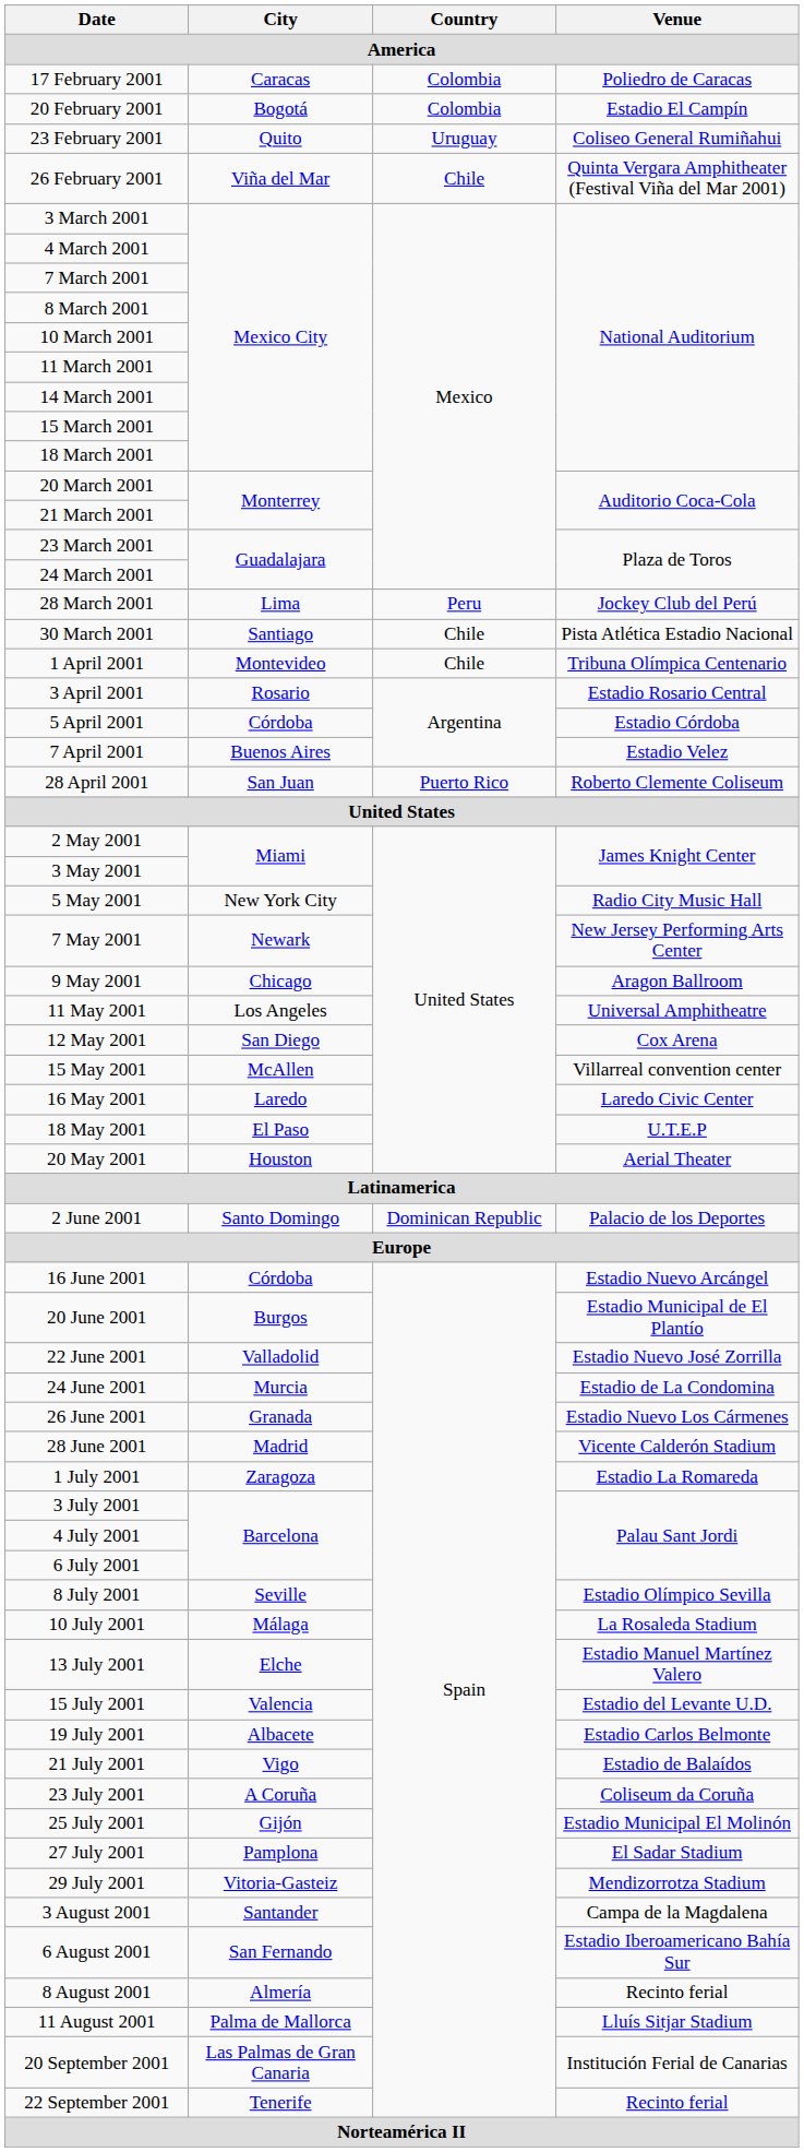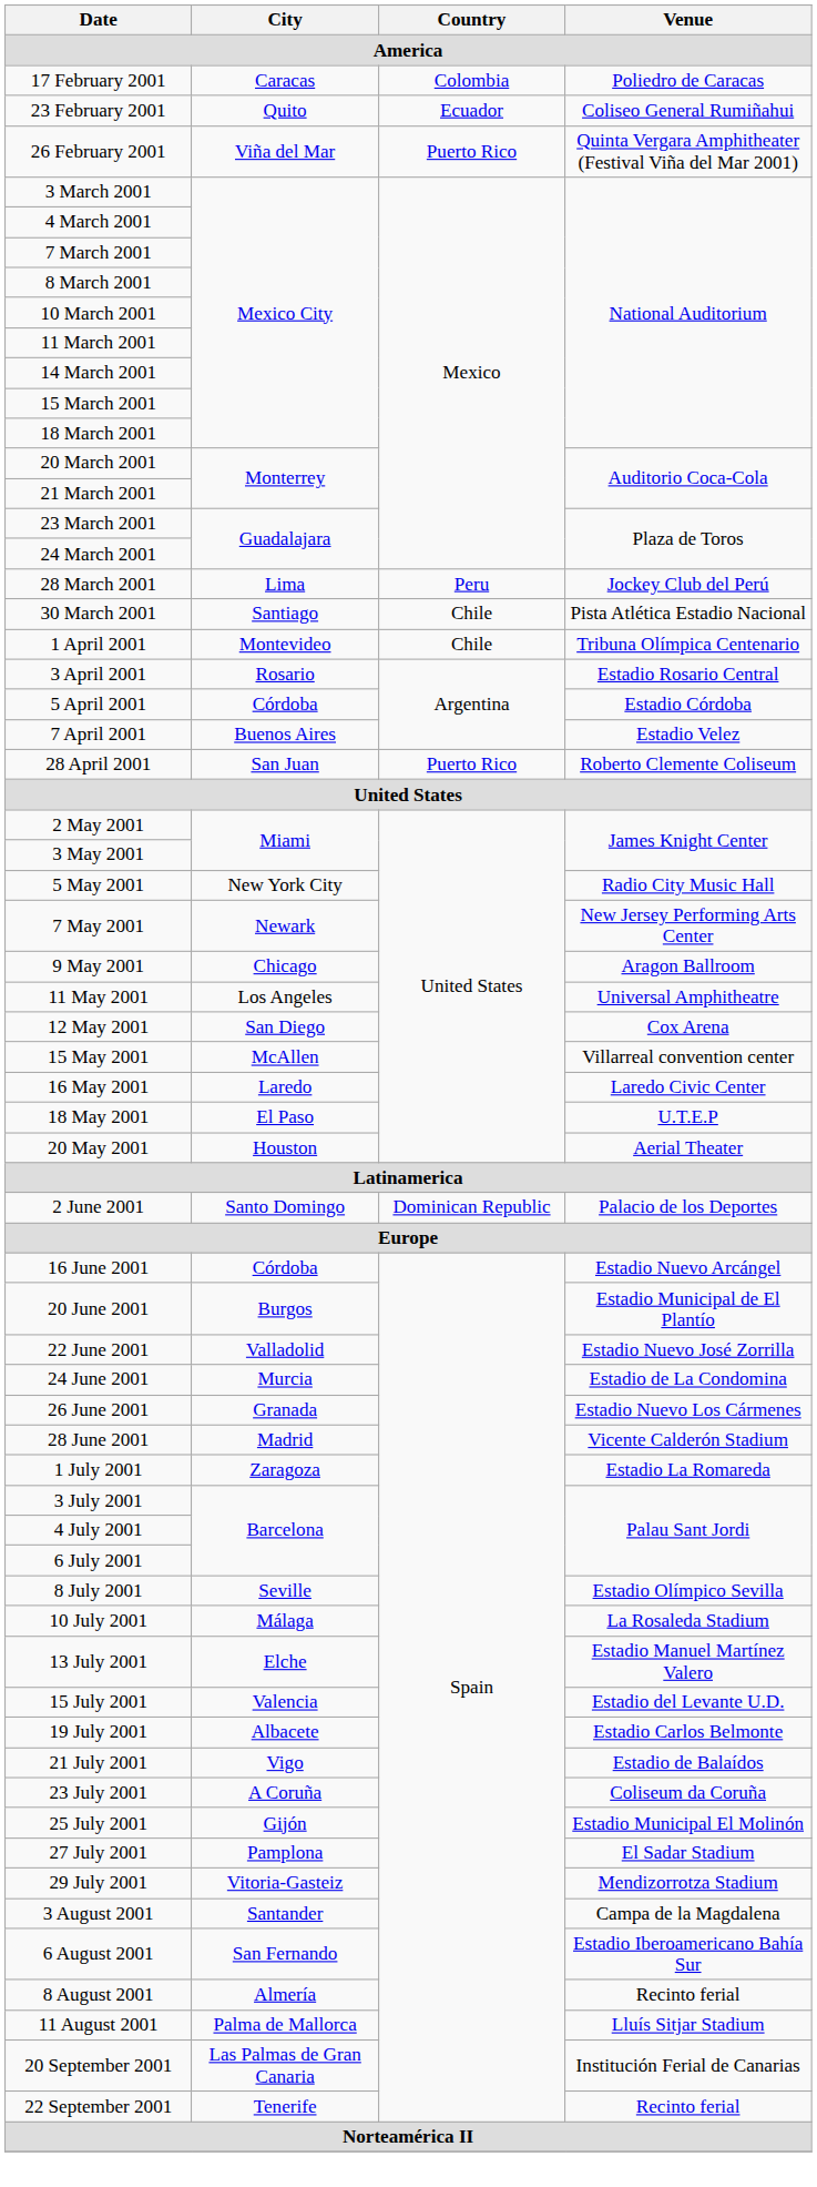 <table class="wikitable" style="text-align:center;">
 <tr>
 <th width="150">Date</th>
 <th width="150">City</th>
 <th width="150">Country</th>
 <th width="200">Venue</th>
 </tr>
 <tr bgcolor="#DDDDDD">
 <td colspan=4><strong>America</strong></td>
 </tr>
 <tr>
 <td>17 February 2001</td>
 <td><a href='#'>Caracas</a></td>
 <td><a href='#'>Colombia</a></td>
 <td><a href='#'>Poliedro de Caracas</a></td>
 </tr>
 <tr>
-<td>20 February 2001</td>
-<td><a href='#'>Bogotá</a></td>
-<td><a href='#'>Colombia</a></td>
-<td><a href='#'>Estadio El Campín</a></td>
-</tr>
-<tr>
 <td>23 February 2001</td>
 <td><a href='#'>Quito</a></td>
-<td><a href='#'>Uruguay</a></td>
+<td><a href='#'>Ecuador</a></td>
 <td><a href='#'>Coliseo General Rumiñahui</a></td>
 </tr>
 <tr>
 <td>26 February 2001</td>
 <td><a href='#'>Viña del Mar</a></td>
-<td><a href='#'>Chile</a></td>
+<td><a href='#'>Puerto Rico</a></td>
 <td><a href='#'>Quinta Vergara Amphitheater</a> (Festival Viña del Mar 2001)</td>
 </tr>
 <tr>
 <td>3 March 2001</td>
 <td rowspan="9"><a href='#'>Mexico City</a></td>
 <td rowspan="13">Mexico</td>
 <td rowspan="9"><a href='#'>National Auditorium</a></td>
 </tr>
 <tr>
 <td>4 March 2001</td>
 </tr>
 <tr>
 <td>7 March 2001</td>
 </tr>
 <tr>
 <td>8 March 2001</td>
 </tr>
 <tr>
 <td>10 March 2001</td>
 </tr>
 <tr>
 <td>11 March 2001</td>
 </tr>
 <tr>
 <td>14 March 2001</td>
 </tr>
 <tr>
 <td>15 March 2001</td>
 </tr>
 <tr>
 <td>18 March 2001</td>
 </tr>
 <tr>
 <td>20 March 2001</td>
 <td rowspan="2"><a href='#'>Monterrey</a></td>
 <td rowspan="2"><a href='#'>Auditorio Coca-Cola</a></td>
 </tr>
 <tr>
 <td>21 March 2001</td>
 </tr>
 <tr>
 <td>23 March 2001</td>
 <td rowspan="2"><a href='#'>Guadalajara</a></td>
 <td rowspan="2">Plaza de Toros</td>
 </tr>
 <tr>
 <td>24 March 2001</td>
 </tr>
 <tr>
 <td>28 March 2001</td>
 <td><a href='#'>Lima</a></td>
 <td><a href='#'>Peru</a></td>
 <td><a href='#'>Jockey Club del Perú</a></td>
 </tr>
 <tr>
 <td>30 March 2001</td>
 <td><a href='#'>Santiago</a></td>
 <td>Chile</td>
 <td>Pista Atlética Estadio Nacional</td>
 </tr>
 <tr>
 <td>1 April 2001</td>
 <td><a href='#'>Montevideo</a></td>
 <td>Chile</td>
 <td><a href='#'>Tribuna Olímpica Centenario</a></td>
 </tr>
 <tr>
 <td>3 April 2001</td>
 <td><a href='#'>Rosario</a></td>
 <td rowspan="3">Argentina</td>
 <td><a href='#'>Estadio Rosario Central</a></td>
 </tr>
 <tr>
 <td>5 April 2001</td>
 <td><a href='#'>Córdoba</a></td>
 <td><a href='#'>Estadio Córdoba</a></td>
 </tr>
 <tr>
 <td>7 April 2001</td>
 <td><a href='#'>Buenos Aires</a></td>
 <td><a href='#'>Estadio Velez</a></td>
 </tr>
 <tr>
 <td>28 April 2001</td>
 <td><a href='#'>San Juan</a></td>
 <td><a href='#'>Puerto Rico</a></td>
 <td><a href='#'>Roberto Clemente Coliseum</a></td>
 </tr>
 <tr bgcolor="#DDDDDD">
 <td colspan=4><strong>United States</strong></td>
 </tr>
 <tr>
 <td>2 May 2001</td>
 <td rowspan="2"><a href='#'>Miami</a></td>
 <td rowspan="11">United States</td>
 <td rowspan="2"><a href='#'>James Knight Center</a></td>
 </tr>
 <tr>
 <td>3 May 2001</td>
 </tr>
 <tr>
 <td>5 May 2001</td>
 <td>New York City</td>
 <td><a href='#'>Radio City Music Hall</a></td>
 </tr>
 <tr>
 <td>7 May 2001</td>
 <td><a href='#'>Newark</a></td>
 <td><a href='#'>New Jersey Performing Arts Center</a></td>
 </tr>
 <tr>
 <td>9 May 2001</td>
 <td><a href='#'>Chicago</a></td>
 <td><a href='#'>Aragon Ballroom</a></td>
 </tr>
 <tr>
 <td>11 May 2001</td>
 <td>Los Angeles</td>
 <td><a href='#'>Universal Amphitheatre</a></td>
 </tr>
 <tr>
 <td>12 May 2001</td>
 <td><a href='#'>San Diego</a></td>
 <td><a href='#'>Cox Arena</a></td>
 </tr>
 <tr>
 <td>15 May 2001</td>
 <td><a href='#'>McAllen</a></td>
 <td>Villarreal convention center</td>
 </tr>
 <tr>
 <td>16 May 2001</td>
 <td><a href='#'>Laredo</a></td>
 <td><a href='#'>Laredo Civic Center</a></td>
 </tr>
 <tr>
 <td>18 May 2001</td>
 <td><a href='#'>El Paso</a></td>
 <td><a href='#'>U.T.E.P</a></td>
 </tr>
 <tr>
 <td>20 May 2001</td>
 <td><a href='#'>Houston</a></td>
 <td><a href='#'>Aerial Theater</a></td>
 </tr>
 <tr bgcolor="#DDDDDD">
 <td colspan=4><strong>Latinamerica</strong></td>
 </tr>
 <tr>
 <td>2 June 2001</td>
 <td><a href='#'>Santo Domingo</a></td>
 <td><a href='#'>Dominican Republic</a></td>
 <td><a href='#'>Palacio de los Deportes</a></td>
 </tr>
 <tr bgcolor="#DDDDDD">
 <td colspan=4><strong>Europe </strong></td>
 </tr>
 <tr>
 <td>16 June 2001</td>
 <td><a href='#'>Córdoba</a></td>
 <td rowspan="26">Spain</td>
 <td><a href='#'>Estadio Nuevo Arcángel</a></td>
 </tr>
 <tr>
 <td>20 June 2001</td>
 <td><a href='#'>Burgos</a></td>
 <td><a href='#'>Estadio Municipal de El Plantío</a></td>
 </tr>
 <tr>
 <td>22 June 2001</td>
 <td><a href='#'>Valladolid</a></td>
 <td><a href='#'>Estadio Nuevo José Zorrilla</a></td>
 </tr>
 <tr>
 <td>24 June 2001</td>
 <td><a href='#'>Murcia</a></td>
 <td><a href='#'>Estadio de La Condomina</a></td>
 </tr>
 <tr>
 <td>26 June 2001</td>
 <td><a href='#'>Granada</a></td>
 <td><a href='#'>Estadio Nuevo Los Cármenes</a></td>
 </tr>
 <tr>
 <td>28 June 2001</td>
 <td><a href='#'>Madrid</a></td>
 <td><a href='#'>Vicente Calderón Stadium</a></td>
 </tr>
 <tr>
 <td>1 July 2001</td>
 <td><a href='#'>Zaragoza</a></td>
 <td><a href='#'>Estadio La Romareda</a></td>
 </tr>
 <tr>
 <td>3 July 2001</td>
 <td rowspan="3"><a href='#'>Barcelona</a></td>
 <td rowspan="3"><a href='#'>Palau Sant Jordi</a></td>
 </tr>
 <tr>
 <td>4 July 2001</td>
 </tr>
 <tr>
 <td>6 July 2001</td>
 </tr>
 <tr>
 <td>8 July 2001</td>
 <td><a href='#'>Seville</a></td>
 <td><a href='#'>Estadio Olímpico Sevilla</a></td>
 </tr>
 <tr>
 <td>10 July 2001</td>
 <td><a href='#'>Málaga</a></td>
 <td><a href='#'>La Rosaleda Stadium</a></td>
 </tr>
 <tr>
 <td>13 July 2001</td>
 <td><a href='#'>Elche</a></td>
 <td><a href='#'>Estadio Manuel Martínez Valero</a></td>
 </tr>
 <tr>
 <td>15 July 2001</td>
 <td><a href='#'>Valencia</a></td>
 <td><a href='#'>Estadio del Levante U.D.</a></td>
 </tr>
 <tr>
 <td>19 July 2001</td>
 <td><a href='#'>Albacete</a></td>
 <td><a href='#'>Estadio Carlos Belmonte</a></td>
 </tr>
 <tr>
 <td>21 July 2001</td>
 <td><a href='#'>Vigo</a></td>
 <td><a href='#'>Estadio de Balaídos</a></td>
 </tr>
 <tr>
 <td>23 July 2001</td>
 <td><a href='#'>A Coruña</a></td>
 <td><a href='#'>Coliseum da Coruña</a></td>
 </tr>
 <tr>
 <td>25 July 2001</td>
 <td><a href='#'>Gijón</a></td>
 <td><a href='#'>Estadio Municipal El Molinón</a></td>
 </tr>
 <tr>
 <td>27 July 2001</td>
 <td><a href='#'>Pamplona</a></td>
 <td><a href='#'>El Sadar Stadium</a></td>
 </tr>
 <tr>
 <td>29 July 2001</td>
 <td><a href='#'>Vitoria-Gasteiz</a></td>
 <td><a href='#'>Mendizorrotza Stadium</a></td>
 </tr>
 <tr>
 <td>3 August 2001</td>
 <td><a href='#'>Santander</a></td>
 <td>Campa de la Magdalena</td>
 </tr>
 <tr>
 <td>6 August 2001</td>
 <td><a href='#'>San Fernando</a></td>
 <td><a href='#'>Estadio Iberoamericano Bahía Sur</a></td>
 </tr>
 <tr>
 <td>8 August 2001</td>
 <td><a href='#'>Almería</a></td>
 <td>Recinto ferial</td>
 </tr>
 <tr>
 <td>11 August 2001</td>
 <td><a href='#'>Palma de Mallorca</a></td>
 <td><a href='#'>Lluís Sitjar Stadium</a></td>
 </tr>
 <tr>
 <td>20 September 2001</td>
 <td><a href='#'>Las Palmas de Gran Canaria</a></td>
 <td>Institución Ferial de Canarias</td>
 </tr>
 <tr>
 <td>22 September 2001</td>
 <td><a href='#'>Tenerife</a></td>
 <td><a href='#'>Recinto ferial</a></td>
 </tr>
 <tr bgcolor="#DDDDDD">
 <td colspan=4><strong>Norteamérica II</strong></td>
 </tr>
 <tr>
 </tr>
 </table>
